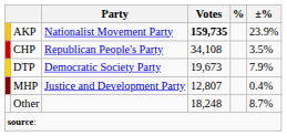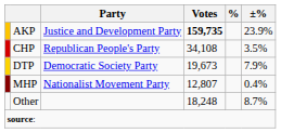 <table class="wikitable">
 <tr>
 <th colspan="2"></th>
 <th>Party</th>
 <th>Votes</th>
 <th>%</th>
 <th>±%</th>
 </tr>
 <tr align="left">
 <td bgcolor="#FDC400" width="1"></td>
 <td>AKP</td>
-<td><a href='#'>Nationalist Movement Party</a></td>
+<td><a href='#'>Justice and Development Party</a></td>
 <td><strong>159,735</strong></td>
 <td><strong></strong></td>
 <td> 23.9%</td>
 </tr>
 <tr align="left">
 <td bgcolor="#D50000" width="1"></td>
 <td>CHP</td>
 <td><a href='#'>Republican People's Party</a></td>
 <td>34,108</td>
 <td></td>
 <td> 3.5%</td>
 </tr>
 <tr>
 <td bgcolor="#FDD300" width="1"></td>
 <td>DTP</td>
 <td><a href='#'>Democratic Society Party</a></td>
 <td>19,673</td>
 <td></td>
 <td> 7.9%</td>
 </tr>
 <tr>
 <td bgcolor="#870000" width="1"></td>
 <td>MHP</td>
-<td><a href='#'>Justice and Development Party</a></td>
+<td><a href='#'>Nationalist Movement Party</a></td>
 <td>12,807</td>
 <td></td>
 <td> 0.4%</td>
 </tr>
 <tr>
 <td></td>
 <td>Other</td>
 <td></td>
 <td>18,248</td>
 <td></td>
 <td> 8.7%</td>
 </tr>
 <tr>
 <td colspan="9" align="left"><small><strong>source</strong>: </small></td>
 </tr>
 </table>
